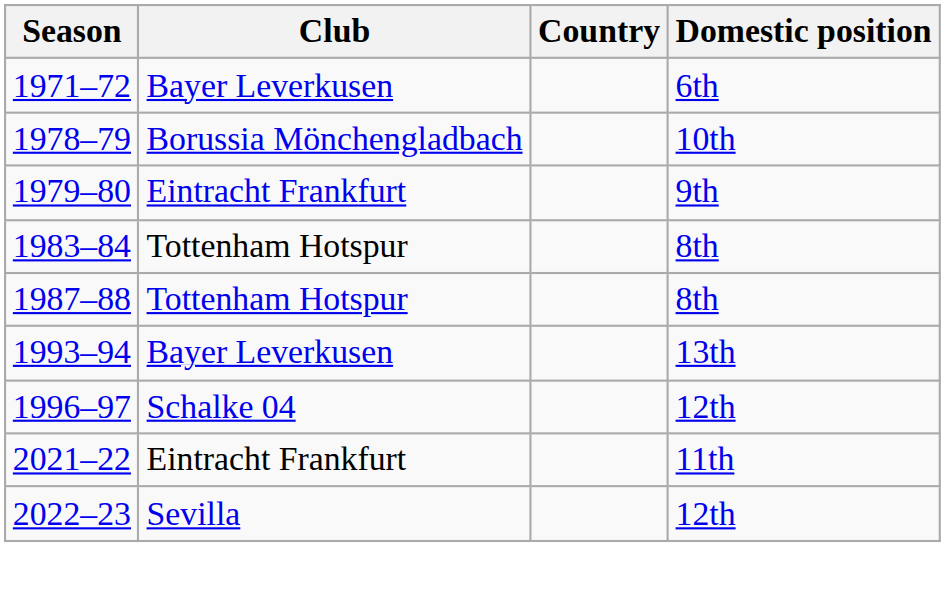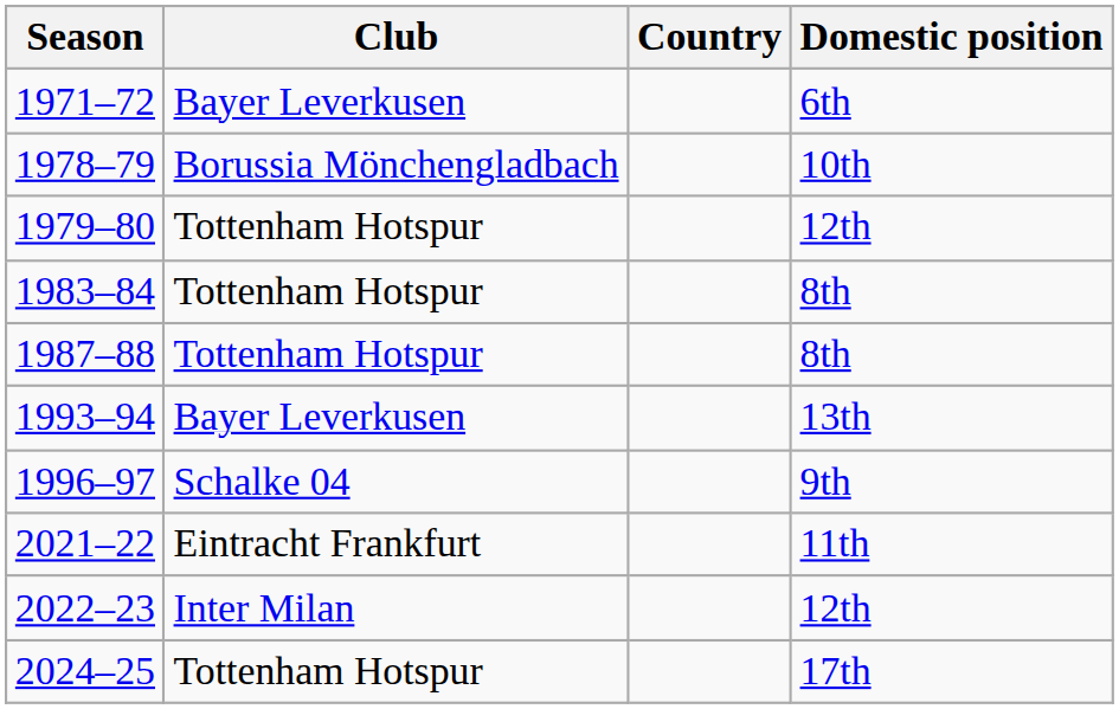 <table class="wikitable">
 <tr>
 <th>Season</th>
 <th>Club</th>
 <th>Country</th>
 <th>Domestic position</th>
 </tr>
 <tr>
 <td><a href='#'>1971–72</a></td>
 <td><a href='#'>Bayer Leverkusen</a></td>
 <td></td>
 <td><a href='#'>6th</a></td>
 </tr>
 <tr>
 <td><a href='#'>1978–79</a></td>
 <td><a href='#'>Borussia Mönchengladbach</a></td>
 <td></td>
 <td><a href='#'>10th</a></td>
 </tr>
 <tr>
 <td><a href='#'>1979–80</a></td>
-<td><a href='#'>Eintracht Frankfurt</a></td>
+<td>Tottenham Hotspur</td>
 <td></td>
-<td><a href='#'>9th</a></td>
+<td><a href='#'>12th</a></td>
 </tr>
 <tr>
 <td><a href='#'>1983–84</a></td>
 <td>Tottenham Hotspur</td>
 <td></td>
 <td><a href='#'>8th</a></td>
 </tr>
 <tr>
 <td><a href='#'>1987–88</a></td>
 <td><a href='#'>Tottenham Hotspur</a></td>
 <td></td>
 <td><a href='#'>8th</a></td>
 </tr>
 <tr>
 <td><a href='#'>1993–94</a></td>
 <td><a href='#'>Bayer Leverkusen</a></td>
 <td></td>
 <td><a href='#'>13th</a></td>
 </tr>
 <tr>
 <td><a href='#'>1996–97</a></td>
 <td><a href='#'>Schalke 04</a></td>
 <td></td>
-<td><a href='#'>12th</a></td>
+<td><a href='#'>9th</a></td>
 </tr>
 <tr>
 <td><a href='#'>2021–22</a></td>
 <td>Eintracht Frankfurt</td>
 <td></td>
 <td><a href='#'>11th</a></td>
 </tr>
 <tr>
 <td><a href='#'>2022–23</a></td>
-<td><a href='#'>Sevilla</a></td>
+<td><a href='#'>Inter Milan</a></td>
 <td></td>
 <td><a href='#'>12th</a></td>
 </tr>
+<tr>
+<td><a href='#'>2024–25</a></td>
+<td>Tottenham Hotspur</td>
+<td></td>
+<td><a href='#'>17th</a></td>
+</tr>
 </table>
